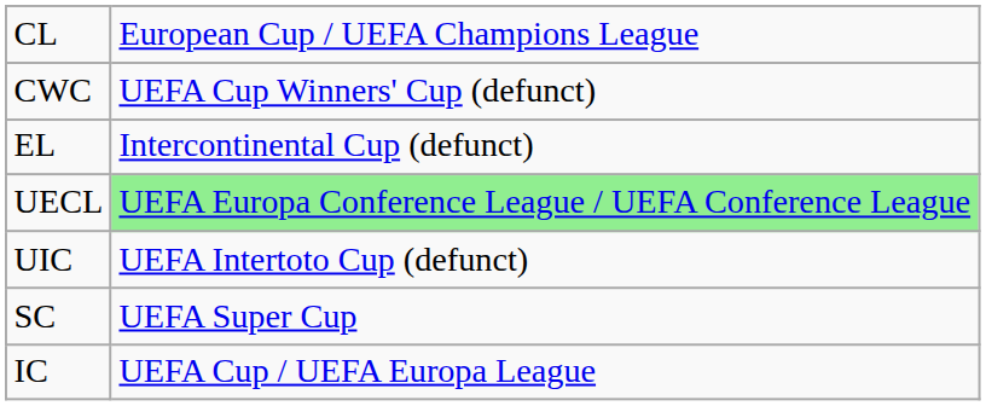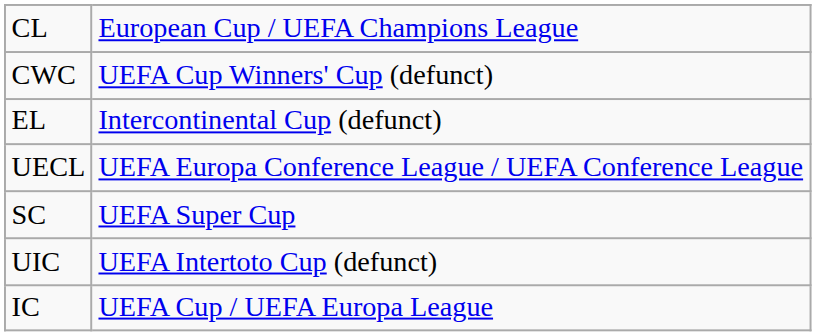 <table class="wikitable" style="font-size:90%;">
 <tr>
 <td>CL</td>
 <td><a href='#'>European Cup / UEFA Champions League</a></td>
 </tr>
 <tr>
 <td>CWC</td>
 <td><a href='#'>UEFA Cup Winners' Cup</a> (defunct)</td>
 </tr>
 <tr>
 <td>EL</td>
 <td><a href='#'>Intercontinental Cup</a> (defunct)</td>
 </tr>
 <tr>
 <td>UECL</td>
-<td style="background: lightgreen;"><a href='#'>UEFA Europa Conference League / UEFA Conference League</a></td>
+<td><a href='#'>UEFA Europa Conference League / UEFA Conference League</a></td>
+</tr>
+<tr>
+<td>SC</td>
+<td><a href='#'>UEFA Super Cup</a></td>
 </tr>
 <tr>
 <td>UIC</td>
 <td><a href='#'>UEFA Intertoto Cup</a> (defunct)</td>
 </tr>
 <tr>
-<td>SC</td>
-<td><a href='#'>UEFA Super Cup</a></td>
-</tr>
-<tr>
 <td>IC</td>
 <td><a href='#'>UEFA Cup / UEFA Europa League</a></td>
 </tr>
 </table>
